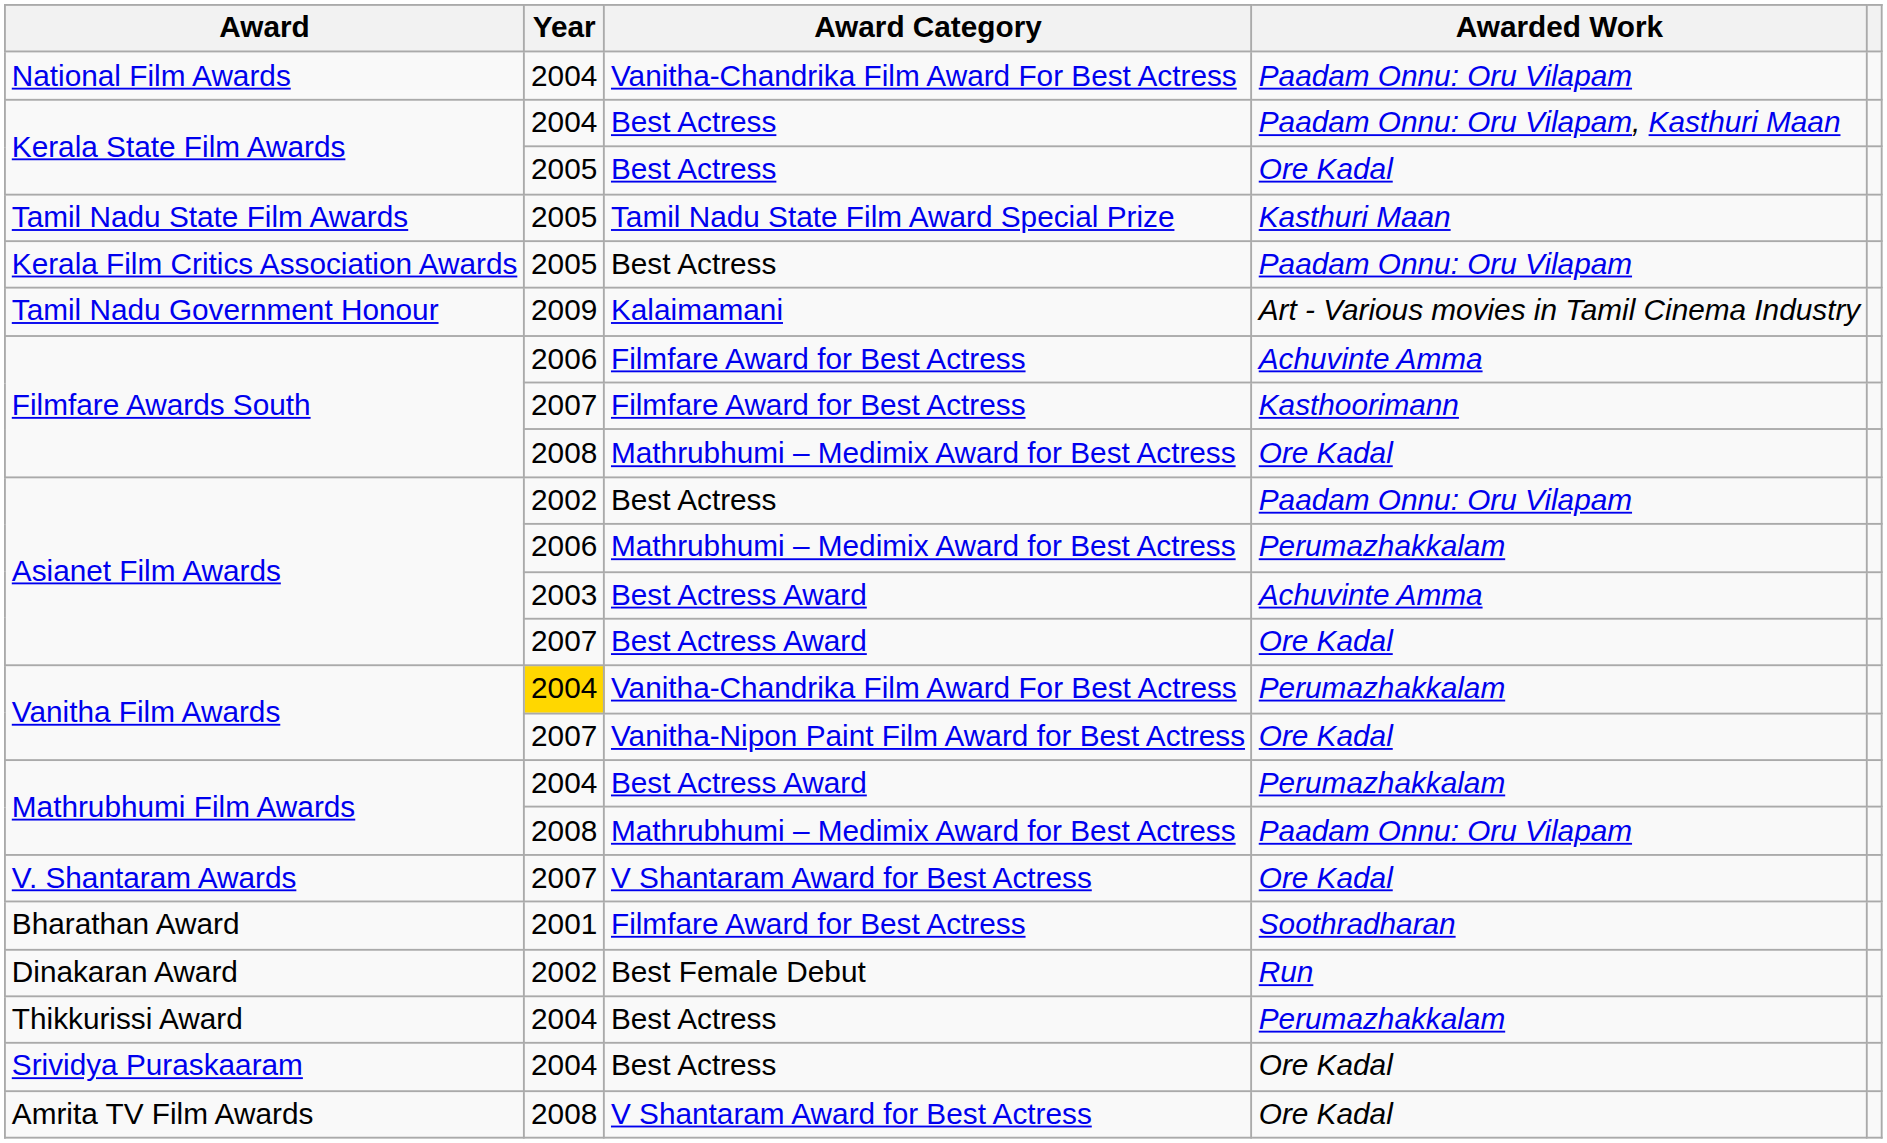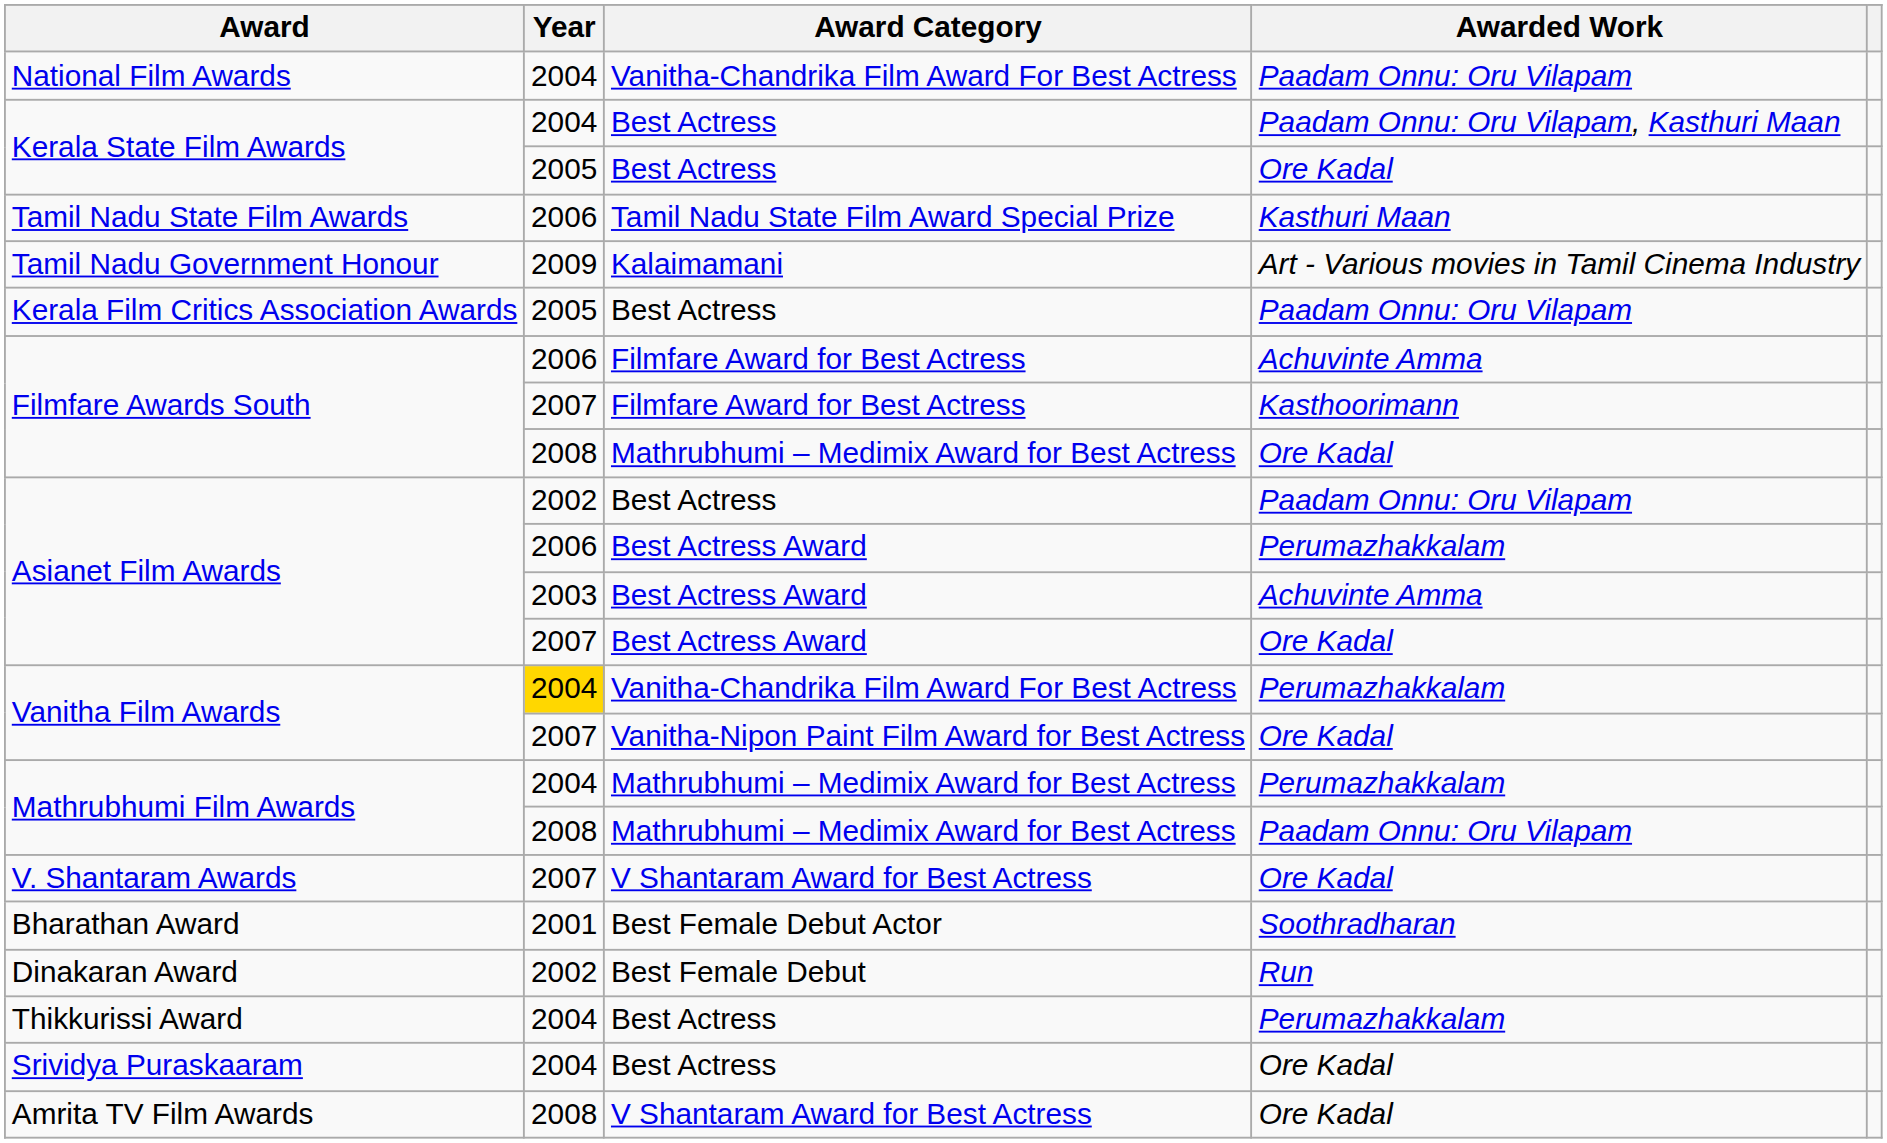 <table class="wikitable sortable">
 <tr>
 <th scope="col">Award</th>
 <th scope="col">Year</th>
 <th scope="col">Award Category</th>
 <th scope="col">Awarded Work</th>
 <th class="unsortable" scope="col"></th>
 </tr>
 <tr>
 <td><a href='#'>National Film Awards</a></td>
 <td>2004</td>
 <td><a href='#'>Vanitha-Chandrika Film Award For Best Actress</a></td>
 <td><em><a href='#'>Paadam Onnu: Oru Vilapam</a></em></td>
 <td></td>
 </tr>
 <tr>
 <td rowspan=2><a href='#'>Kerala State Film Awards</a></td>
 <td>2004</td>
 <td><a href='#'>Best Actress</a></td>
 <td><em><a href='#'>Paadam Onnu: Oru Vilapam</a>, <a href='#'>Kasthuri Maan</a></em></td>
 <td></td>
 </tr>
 <tr>
 <td>2005</td>
 <td><a href='#'>Best Actress</a></td>
 <td><em><a href='#'>Ore Kadal</a></em></td>
 <td></td>
 </tr>
 <tr>
 <td><a href='#'>Tamil Nadu State Film Awards</a></td>
-<td>2005</td>
+<td>2006</td>
 <td><a href='#'>Tamil Nadu State Film Award Special Prize</a></td>
 <td><em><a href='#'>Kasthuri Maan</a></em></td>
+<td></td>
+</tr>
+<tr>
+<td><a href='#'>Tamil Nadu Government Honour</a></td>
+<td>2009</td>
+<td><a href='#'>Kalaimamani</a></td>
+<td><em>Art - Various movies in Tamil Cinema Industry</em></td>
 <td></td>
 </tr>
 <tr>
 <td><a href='#'>Kerala Film Critics Association Awards</a></td>
 <td>2005</td>
 <td>Best Actress</td>
 <td><em><a href='#'>Paadam Onnu: Oru Vilapam</a></em></td>
-<td></td>
-</tr>
-<tr>
-<td><a href='#'>Tamil Nadu Government Honour</a></td>
-<td>2009</td>
-<td><a href='#'>Kalaimamani</a></td>
-<td><em>Art - Various movies in Tamil Cinema Industry</em></td>
 <td></td>
 </tr>
 <tr>
 <td rowspan=3><a href='#'>Filmfare Awards South</a></td>
 <td>2006</td>
 <td><a href='#'>Filmfare Award for Best Actress</a></td>
 <td><em><a href='#'>Achuvinte Amma</a></em></td>
 <td></td>
 </tr>
 <tr>
 <td>2007</td>
 <td><a href='#'>Filmfare Award for Best Actress</a></td>
 <td><em><a href='#'>Kasthoorimann</a></em></td>
 <td></td>
 </tr>
 <tr>
 <td>2008</td>
 <td><a href='#'>Mathrubhumi – Medimix Award for Best Actress</a></td>
 <td><em><a href='#'>Ore Kadal</a></em></td>
 <td></td>
 </tr>
 <tr>
 <td rowspan=4><a href='#'>Asianet Film Awards</a></td>
 <td>2002</td>
 <td>Best Actress</td>
 <td><em><a href='#'>Paadam Onnu: Oru Vilapam</a></em></td>
 <td></td>
 </tr>
 <tr>
 <td>2006</td>
-<td><a href='#'>Mathrubhumi – Medimix Award for Best Actress</a></td>
+<td><a href='#'>Best Actress Award</a></td>
 <td><em><a href='#'>Perumazhakkalam</a></em></td>
 <td></td>
 </tr>
 <tr>
 <td>2003</td>
 <td><a href='#'>Best Actress Award</a></td>
 <td><em><a href='#'>Achuvinte Amma</a></em></td>
 <td></td>
 </tr>
 <tr>
 <td>2007</td>
 <td><a href='#'>Best Actress Award</a></td>
 <td><em><a href='#'>Ore Kadal</a></em></td>
 <td></td>
 </tr>
 <tr>
 <td rowspan=2><a href='#'>Vanitha Film Awards</a></td>
 <td style="background: gold;">2004</td>
 <td><a href='#'>Vanitha-Chandrika Film Award For Best Actress</a></td>
 <td><em><a href='#'>Perumazhakkalam</a></em></td>
 <td></td>
 </tr>
 <tr>
 <td>2007</td>
 <td><a href='#'>Vanitha-Nipon Paint Film Award for Best Actress</a></td>
 <td><em><a href='#'>Ore Kadal</a></em></td>
 <td></td>
 </tr>
 <tr>
 <td rowspan=2><a href='#'>Mathrubhumi Film Awards</a></td>
 <td>2004</td>
-<td><a href='#'>Best Actress Award</a></td>
+<td><a href='#'>Mathrubhumi – Medimix Award for Best Actress</a></td>
 <td><em><a href='#'>Perumazhakkalam</a></em></td>
 <td></td>
 </tr>
 <tr>
 <td>2008</td>
 <td><a href='#'>Mathrubhumi – Medimix Award for Best Actress</a></td>
 <td><em><a href='#'>Paadam Onnu: Oru Vilapam</a></em></td>
 <td></td>
 </tr>
 <tr>
 <td><a href='#'>V. Shantaram Awards</a></td>
 <td>2007</td>
 <td><a href='#'>V Shantaram Award for Best Actress</a></td>
 <td><em><a href='#'>Ore Kadal</a></em></td>
 <td></td>
 </tr>
 <tr>
 <td>Bharathan Award</td>
 <td>2001</td>
-<td><a href='#'>Filmfare Award for Best Actress</a></td>
+<td>Best Female Debut Actor</td>
 <td><em><a href='#'>Soothradharan</a></em></td>
 <td></td>
 </tr>
 <tr>
 <td>Dinakaran Award</td>
 <td>2002</td>
 <td>Best Female Debut</td>
 <td><em><a href='#'>Run</a></em></td>
 <td></td>
 </tr>
 <tr>
 <td>Thikkurissi Award</td>
 <td>2004</td>
 <td>Best Actress</td>
 <td><em><a href='#'>Perumazhakkalam</a></em></td>
 <td></td>
 </tr>
 <tr>
 <td><a href='#'>Srividya Puraskaaram</a></td>
 <td>2004</td>
 <td>Best Actress</td>
 <td><em>Ore Kadal</em></td>
 <td></td>
 </tr>
 <tr>
 <td>Amrita TV Film Awards</td>
 <td>2008</td>
 <td><a href='#'>V Shantaram Award for Best Actress</a></td>
 <td><em>Ore Kadal</em></td>
 <td></td>
 </tr>
 </table>
